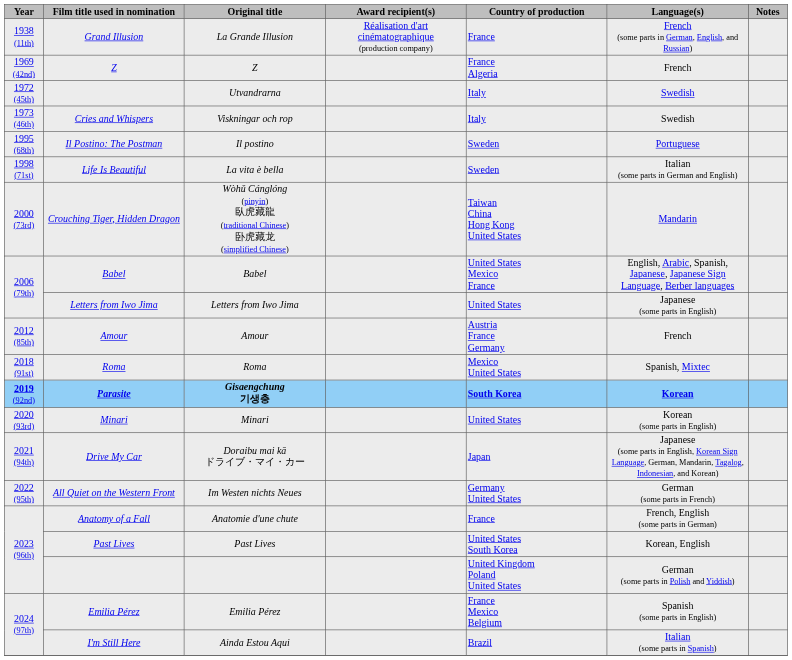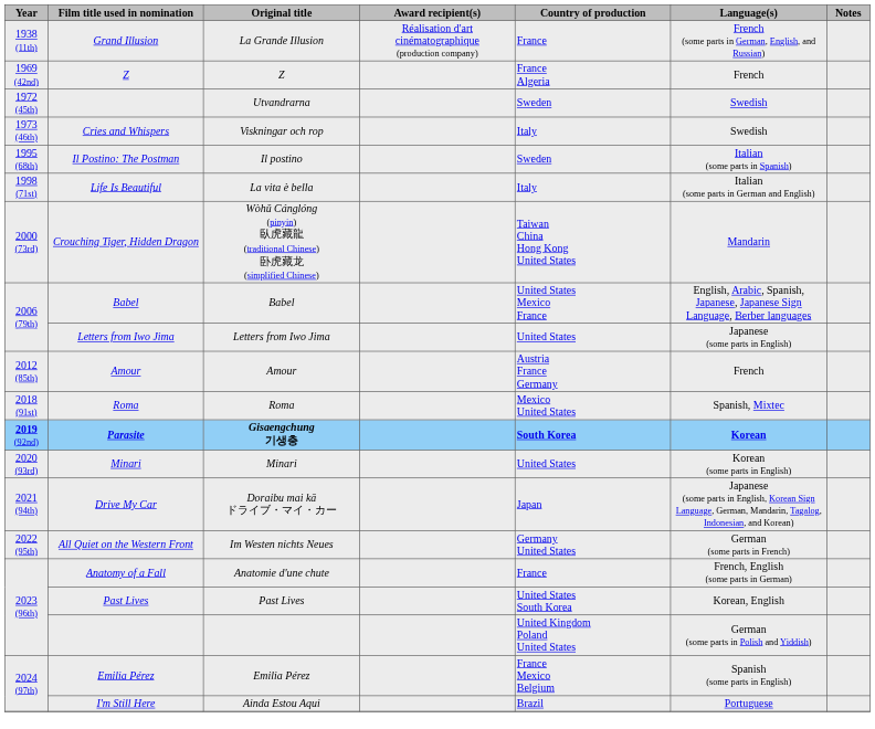 <table cellpadding=2 cellspacing=0 border=1 style="border-collapse:collapse; border: 1px #555 solid; text-align:center" class="sortable">
 <tr bgcolor="#bebebe">
 <th width="5%">Year</th>
 <th width="18%">Film title used in nomination</th>
 <th width="18%">Original title</th>
 <th width="18%">Award recipient(s)</th>
 <th width="18%">Country of production</th>
 <th width="18%">Language(s)</th>
 <th width="5%" class="unsortable">Notes</th>
 </tr>
 <tr bgcolor="#ececec">
 <td><a href='#'>1938</a><br><small><a href='#'>(11th)</a></small></td>
 <td><em><a href='#'>Grand Illusion</a></em></td>
 <td><em>La Grande Illusion</em></td>
 <td><a href='#'>Réalisation d'art cinématographique</a><br><small>(production company)</small></td>
 <td align="left"> <a href='#'>France</a></td>
 <td><a href='#'>French</a><br><small>(some parts in <a href='#'>German</a>, <a href='#'>English</a>, and <a href='#'>Russian</a>)</small></td>
 <td></td>
 </tr>
 <tr bgcolor="#ececec">
 <td><a href='#'>1969</a><br><small><a href='#'>(42nd)</a></small></td>
 <td><em><a href='#'>Z</a></em></td>
 <td><em>Z</em></td>
 <td><br></td>
 <td align="left"> <a href='#'>France</a><br> <a href='#'>Algeria</a></td>
 <td>French</td>
 <td></td>
 </tr>
 <tr bgcolor="#ececec">
 <td><a href='#'>1972</a><br><small><a href='#'>(45th)</a></small></td>
 <td><em></em></td>
 <td><em>Utvandrarna</em></td>
 <td></td>
-<td align="left"> <a href='#'>Italy</a></td>
+<td align="left"> <a href='#'>Sweden</a></td>
 <td><a href='#'>Swedish</a></td>
 <td></td>
 </tr>
 <tr bgcolor="#ececec">
 <td><a href='#'>1973</a><br><small><a href='#'>(46th)</a></small></td>
 <td><em><a href='#'>Cries and Whispers</a></em></td>
 <td><em>Viskningar och rop</em></td>
 <td></td>
 <td align="left"> <a href='#'>Italy</a></td>
 <td>Swedish</td>
 <td></td>
 </tr>
 <tr bgcolor="#ececec">
 <td><a href='#'>1995</a><br><small><a href='#'>(68th)</a></small></td>
 <td><em><a href='#'>Il Postino: The Postman</a></em></td>
 <td><em>Il postino</em></td>
 <td><br><br></td>
 <td align="left"> <a href='#'>Sweden</a></td>
-<td><a href='#'>Portuguese</a></td>
+<td><a href='#'>Italian</a><br><small>(some parts in <a href='#'>Spanish</a>)</small></td>
 <td></td>
 </tr>
 <tr bgcolor="#ececec">
 <td><a href='#'>1998</a><br><small><a href='#'>(71st)</a></small></td>
 <td><em><a href='#'>Life Is Beautiful</a></em></td>
 <td><em>La vita è bella</em></td>
 <td><br></td>
-<td align="left"> <a href='#'>Sweden</a></td>
+<td align="left"> <a href='#'>Italy</a></td>
 <td>Italian<br><small>(some parts in German and English)</small></td>
 <td></td>
 </tr>
 <tr bgcolor="#ececec">
 <td><a href='#'>2000</a><br><small><a href='#'>(73rd)</a></small></td>
 <td><em><a href='#'>Crouching Tiger, Hidden Dragon</a></em></td>
 <td><em>Wòhǔ Cánglóng</em><br><small>(<a href='#'>pinyin</a>)</small><br>臥虎藏龍<br><small>(<a href='#'>traditional Chinese</a>)</small><br>卧虎藏龙<br><small>(<a href='#'>simplified Chinese</a>)</small></td>
 <td><br><br></td>
 <td align="left"> <a href='#'>Taiwan</a><br> <a href='#'>China</a><br> <a href='#'>Hong Kong</a><br> <a href='#'>United States</a></td>
 <td><a href='#'>Mandarin</a></td>
 <td></td>
 </tr>
 <tr bgcolor="#ececec">
 <td rowspan=2><a href='#'>2006</a><br><small><a href='#'>(79th)</a></small></td>
 <td><em><a href='#'>Babel</a></em></td>
 <td><em>Babel</em></td>
 <td><br><br></td>
 <td align="left"> <a href='#'>United States</a><br> <a href='#'>Mexico</a><br> <a href='#'>France</a></td>
 <td>English, <a href='#'>Arabic</a>, Spanish, <a href='#'>Japanese</a>, <a href='#'>Japanese Sign Language</a>, <a href='#'>Berber languages</a></td>
 <td></td>
 </tr>
 <tr bgcolor="#ececec">
 <td><em><a href='#'>Letters from Iwo Jima</a></em></td>
 <td><em>Letters from Iwo Jima</em></td>
 <td><br><br></td>
 <td align="left"> <a href='#'>United States</a></td>
 <td>Japanese<br><small>(some parts in English)</small></td>
 <td></td>
 </tr>
 <tr bgcolor="#ececec">
 <td><a href='#'>2012</a><br><small><a href='#'>(85th)</a></small></td>
 <td><em><a href='#'>Amour</a></em></td>
 <td><em>Amour</em></td>
 <td><br><br><br></td>
 <td align="left"> <a href='#'>Austria</a><br> <a href='#'>France</a><br> <a href='#'>Germany</a></td>
 <td>French</td>
 <td></td>
 </tr>
 <tr bgcolor="#ececec">
 <td><a href='#'>2018</a><br><small><a href='#'>(91st)</a></small></td>
 <td><em><a href='#'>Roma</a></em></td>
 <td><em>Roma</em></td>
 <td><br></td>
 <td align="left"> <a href='#'>Mexico</a><br> <a href='#'>United States</a></td>
 <td>Spanish, <a href='#'>Mixtec</a></td>
 <td></td>
 </tr>
 <tr bgcolor="#91CFF6">
 <td><strong><a href='#'>2019</a></strong><br><small><a href='#'>(92nd)</a></small></td>
 <td><strong><em><a href='#'>Parasite</a></em></strong></td>
 <td><strong><em>Gisaengchung</em></strong><br><strong>기생충</strong></td>
 <td><strong></strong><br><strong></strong></td>
 <td align="left"> <strong><a href='#'>South Korea</a></strong></td>
 <td><strong><a href='#'>Korean</a></strong></td>
 <td></td>
 </tr>
 <tr bgcolor="#ececec">
 <td><a href='#'>2020</a><br><small><a href='#'>(93rd)</a></small></td>
 <td><em><a href='#'>Minari</a></em></td>
 <td><em>Minari</em></td>
 <td></td>
 <td align="left"> <a href='#'>United States</a></td>
 <td>Korean<br><small>(some parts in English)</small></td>
 <td></td>
 </tr>
 <tr bgcolor="#ececec">
 <td><a href='#'>2021</a><br><small><a href='#'>(94th)</a></small></td>
 <td><em><a href='#'>Drive My Car</a></em></td>
 <td><em>Doraibu mai kā</em><br>ドライブ・マイ・カー</td>
 <td></td>
 <td align="left"> <a href='#'>Japan</a></td>
 <td>Japanese<br><small>(some parts in English, <a href='#'>Korean Sign Language</a>, German, Mandarin, <a href='#'>Tagalog</a>, <a href='#'>Indonesian</a>, and Korean)</small></td>
 <td></td>
 </tr>
 <tr bgcolor="#ececec">
 <td><a href='#'>2022</a><br><small><a href='#'>(95th)</a></small></td>
 <td><em><a href='#'>All Quiet on the Western Front</a></em></td>
 <td><em>Im Westen nichts Neues</em></td>
 <td></td>
 <td align="left"> <a href='#'>Germany</a><br> <a href='#'>United States</a></td>
 <td>German <br><small>(some parts in French)</small></td>
 <td></td>
 </tr>
 <tr bgcolor="#ececec">
 <td rowspan=3><a href='#'>2023</a><br><small><a href='#'>(96th)</a></small></td>
 <td><em><a href='#'>Anatomy of a Fall</a></em></td>
 <td><em>Anatomie d'une chute</em></td>
 <td><br></td>
 <td align="left"> <a href='#'>France</a></td>
 <td>French, English<br><small>(some parts in German)</small></td>
 <td></td>
 </tr>
 <tr bgcolor="#ececec">
 <td><em><a href='#'>Past Lives</a></em></td>
 <td><em>Past Lives</em></td>
 <td><br><br></td>
 <td align="left"> <a href='#'>United States</a><br>  <a href='#'>South Korea</a></td>
 <td>Korean, English</td>
 <td></td>
 </tr>
 <tr bgcolor="#ececec">
 <td><em></em></td>
 <td><em></em></td>
 <td></td>
 <td align="left"> <a href='#'>United Kingdom</a> <br>  <a href='#'>Poland</a> <br>  <a href='#'>United States</a></td>
 <td>German<br><small>(some parts in <a href='#'>Polish</a> and <a href='#'>Yiddish</a>)</small></td>
 <td></td>
 </tr>
 <tr bgcolor="#ececec">
 <td rowspan=2><a href='#'>2024</a><br><small><a href='#'>(97th)</a></small></td>
 <td><em><a href='#'>Emilia Pérez</a></em></td>
 <td><em>Emilia Pérez</em></td>
 <td><br></td>
 <td align="left"> <a href='#'>France</a> <br>  <a href='#'>Mexico</a> <br>  <a href='#'>Belgium</a></td>
 <td>Spanish<br><small>(some parts in English)</small></td>
 <td></td>
 </tr>
 <tr bgcolor="#ececec">
 <td><em><a href='#'>I'm Still Here</a></em></td>
 <td><em>Ainda Estou Aqui</em></td>
 <td><br></td>
 <td align="left"> <a href='#'>Brazil</a></td>
-<td><a href='#'>Italian</a><br><small>(some parts in <a href='#'>Spanish</a>)</small></td>
+<td><a href='#'>Portuguese</a></td>
 <td></td>
 </tr>
 <tr bgcolor="#ececec">
 </tr>
 </table>
